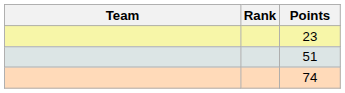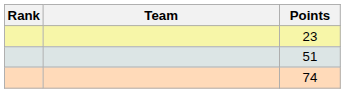 <table class="wikitable" style="text-align:center; font-size: 90%; border: gray solid 1px;border-collapse:collapse;">
 <tr bgcolor="#E4E4E4">
+<th style="border-bottom:1px solid #AAAAAA" width=10>Rank</th>
 <th style="border-bottom:1px solid #AAAAAA" width=250>Team</th>
-<th style="border-bottom:1px solid #AAAAAA" width=10>Rank</th>
 <th style="border-bottom:1px solid #AAAAAA" width=60>Points</th>
 </tr>
 <tr bgcolor=F7F6A8>
+<td></td>
 <td align=left></td>
-<td></td>
 <td>23</td>
 </tr>
 <tr bgcolor=DCE5E5>
+<td></td>
 <td align=left></td>
-<td></td>
 <td>51</td>
 </tr>
 <tr bgcolor=FFDAB9>
+<td></td>
 <td align=left></td>
-<td></td>
 <td>74</td>
 </tr>
 </table>
